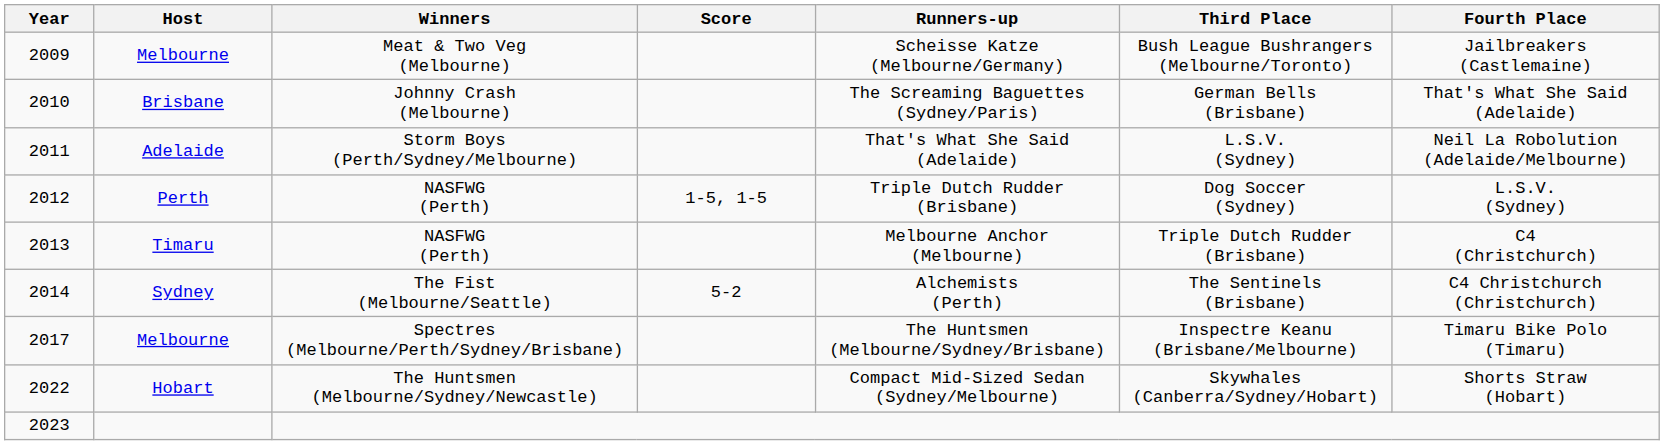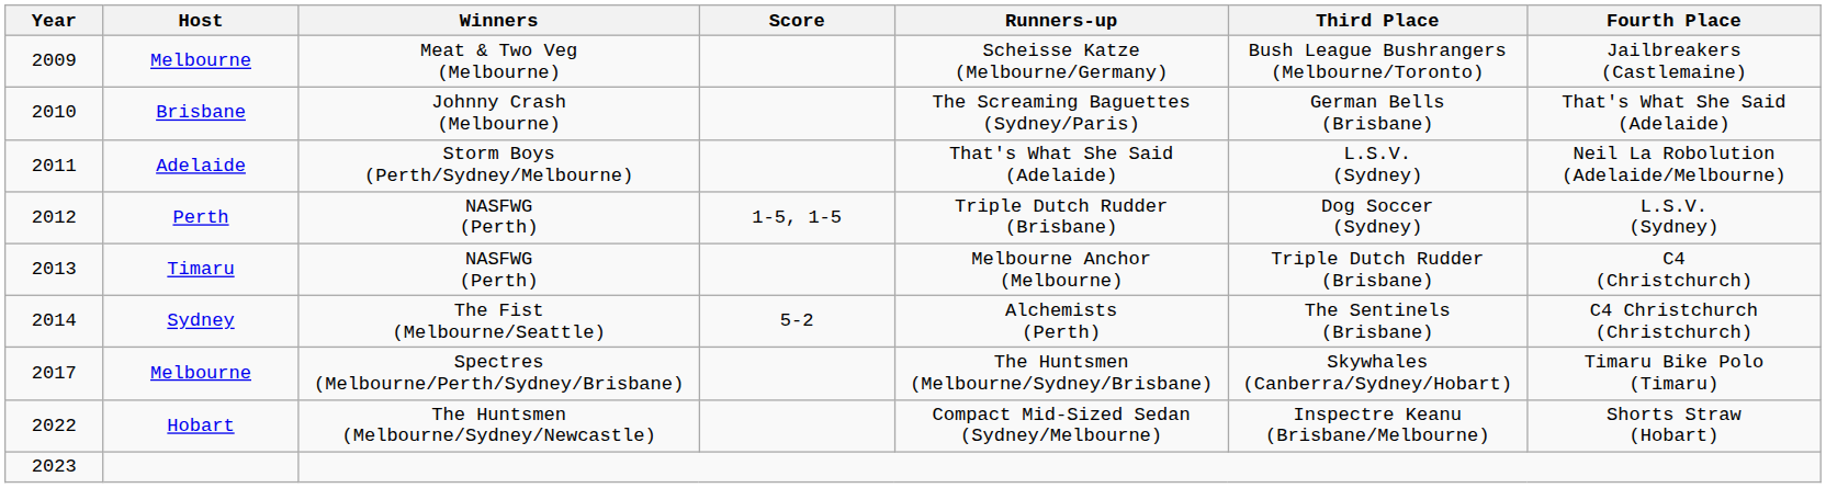 <table class="wikitable mw-collapsible mw-collapsed" style="text-align:center; width:100%">
 <tr>
 <th width=5%>Year</th>
 <th width=10%>Host</th>
 <th width=15%>Winners</th>
 <th width=10%>Score</th>
 <th width=15%>Runners-up</th>
 <th width=15%>Third Place</th>
 <th width=15%>Fourth Place</th>
 </tr>
 <tr>
 <td>2009</td>
 <td><a href='#'>Melbourne</a></td>
 <td>Meat & Two Veg<br> (Melbourne)</td>
 <td></td>
 <td>Scheisse Katze<br> (Melbourne/Germany)</td>
 <td>Bush League Bushrangers<br> (Melbourne/Toronto)</td>
 <td>Jailbreakers<br> (Castlemaine)</td>
 </tr>
 <tr>
 <td>2010</td>
 <td><a href='#'>Brisbane</a></td>
 <td>Johnny Crash<br> (Melbourne)</td>
 <td></td>
 <td>The Screaming Baguettes<br> (Sydney/Paris)</td>
 <td>German Bells<br> (Brisbane)</td>
 <td>That's What She Said<br> (Adelaide)</td>
 </tr>
 <tr>
 <td>2011</td>
 <td><a href='#'>Adelaide</a></td>
 <td>Storm Boys<br> (Perth/Sydney/Melbourne)</td>
 <td></td>
 <td>That's What She Said<br> (Adelaide)</td>
 <td>L.S.V.<br> (Sydney)</td>
 <td>Neil La Robolution<br> (Adelaide/Melbourne)</td>
 </tr>
 <tr>
 <td>2012</td>
 <td><a href='#'>Perth</a></td>
 <td>NASFWG<br> (Perth)</td>
 <td>1-5, 1-5</td>
 <td>Triple Dutch Rudder<br> (Brisbane)</td>
 <td>Dog Soccer<br> (Sydney)</td>
 <td>L.S.V.<br> (Sydney)</td>
 </tr>
 <tr>
 <td>2013</td>
 <td><a href='#'>Timaru</a></td>
 <td>NASFWG<br> (Perth)</td>
 <td></td>
 <td>Melbourne Anchor<br> (Melbourne)</td>
 <td>Triple Dutch Rudder<br> (Brisbane)</td>
 <td>C4<br> (Christchurch)</td>
 </tr>
 <tr>
 <td>2014</td>
 <td><a href='#'>Sydney</a></td>
 <td>The Fist<br> (Melbourne/Seattle)</td>
 <td>5-2</td>
 <td>Alchemists<br> (Perth)</td>
 <td>The Sentinels<br> (Brisbane)</td>
 <td>C4 Christchurch<br> (Christchurch)</td>
 </tr>
 <tr>
 <td>2017</td>
 <td><a href='#'>Melbourne</a></td>
 <td>Spectres<br> (Melbourne/Perth/Sydney/Brisbane)</td>
 <td></td>
 <td>The Huntsmen<br> (Melbourne/Sydney/Brisbane)</td>
-<td>Inspectre Keanu<br> (Brisbane/Melbourne)</td>
+<td>Skywhales<br> (Canberra/Sydney/Hobart)</td>
 <td>Timaru Bike Polo<br> (Timaru)</td>
 </tr>
 <tr>
 <td>2022</td>
 <td><a href='#'>Hobart</a></td>
 <td>The Huntsmen<br> (Melbourne/Sydney/Newcastle)</td>
 <td></td>
 <td>Compact Mid-Sized Sedan<br> (Sydney/Melbourne)</td>
-<td>Skywhales<br> (Canberra/Sydney/Hobart)</td>
+<td>Inspectre Keanu<br> (Brisbane/Melbourne)</td>
 <td>Shorts Straw<br> (Hobart)</td>
 </tr>
 <tr>
 <td>2023</td>
 <td></td>
 </tr>
 </table>
